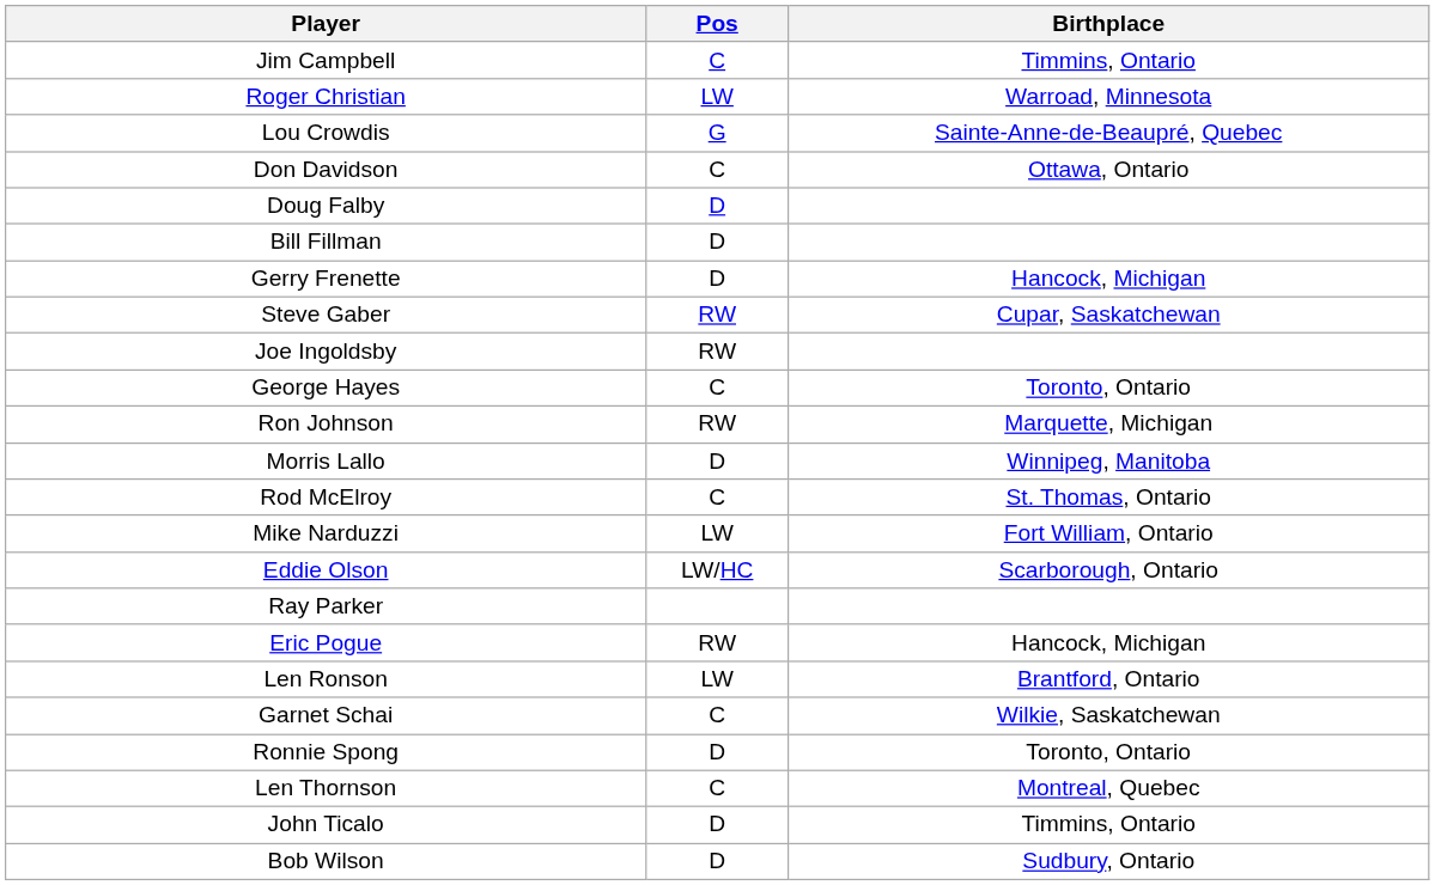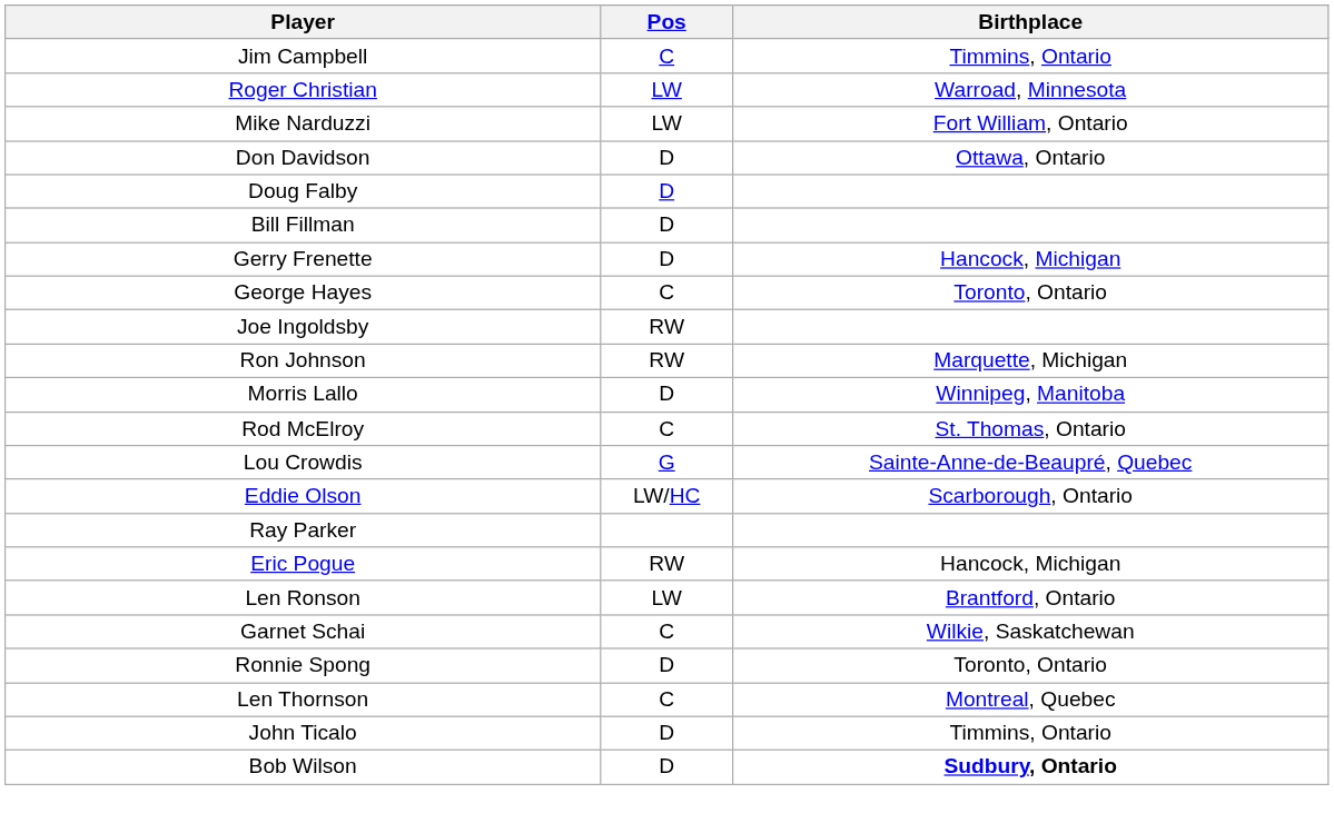 <table class="wikitable" style="background:transparent; margin:0px; width:50%; text-align:center;" align="center">
 <tr bgcolor="#dddddd">
 <th width=45%>Player</th>
 <th width=10%><a href='#'>Pos</a></th>
 <th width=45% class="unsortable">Birthplace</th>
 </tr>
 <tr>
 <td>Jim Campbell</td>
 <td><a href='#'>C</a></td>
 <td><a href='#'>Timmins</a>, <a href='#'>Ontario</a></td>
 </tr>
 <tr>
 <td><a href='#'>Roger Christian</a></td>
 <td><a href='#'>LW</a></td>
 <td><a href='#'>Warroad</a>, <a href='#'>Minnesota</a></td>
 </tr>
 <tr>
-<td>Lou Crowdis</td>
-<td><a href='#'>G</a></td>
-<td><a href='#'>Sainte-Anne-de-Beaupré</a>, <a href='#'>Quebec</a></td>
+<td>Mike Narduzzi</td>
+<td>LW</td>
+<td><a href='#'>Fort William</a>, Ontario</td>
 </tr>
 <tr>
 <td>Don Davidson</td>
-<td>C</td>
+<td>D</td>
 <td><a href='#'>Ottawa</a>, Ontario</td>
 </tr>
 <tr>
 <td>Doug Falby</td>
 <td><a href='#'>D</a></td>
 <td> </td>
 </tr>
 <tr>
 <td>Bill Fillman</td>
 <td>D</td>
 <td> </td>
 </tr>
 <tr>
 <td>Gerry Frenette</td>
 <td>D</td>
 <td><a href='#'>Hancock</a>, <a href='#'>Michigan</a></td>
 </tr>
 <tr>
-<td>Steve Gaber</td>
-<td><a href='#'>RW</a></td>
-<td><a href='#'>Cupar</a>, <a href='#'>Saskatchewan</a></td>
+<td>George Hayes</td>
+<td>C</td>
+<td><a href='#'>Toronto</a>, Ontario</td>
 </tr>
 <tr>
 <td>Joe Ingoldsby</td>
 <td>RW</td>
 <td> </td>
-</tr>
-<tr>
-<td>George Hayes</td>
-<td>C</td>
-<td><a href='#'>Toronto</a>, Ontario</td>
 </tr>
 <tr>
 <td>Ron Johnson</td>
 <td>RW</td>
 <td><a href='#'>Marquette</a>, Michigan</td>
 </tr>
 <tr>
 <td>Morris Lallo</td>
 <td>D</td>
 <td><a href='#'>Winnipeg</a>, <a href='#'>Manitoba</a></td>
 </tr>
 <tr>
 <td>Rod McElroy</td>
 <td>C</td>
 <td><a href='#'>St. Thomas</a>, Ontario</td>
 </tr>
 <tr>
-<td>Mike Narduzzi</td>
-<td>LW</td>
-<td><a href='#'>Fort William</a>, Ontario</td>
+<td>Lou Crowdis</td>
+<td><a href='#'>G</a></td>
+<td><a href='#'>Sainte-Anne-de-Beaupré</a>, <a href='#'>Quebec</a></td>
 </tr>
 <tr>
 <td><a href='#'>Eddie Olson</a></td>
 <td>LW/<a href='#'>HC</a></td>
 <td><a href='#'>Scarborough</a>, Ontario</td>
 </tr>
 <tr>
 <td>Ray Parker</td>
 <td> </td>
 <td> </td>
 </tr>
 <tr>
 <td><a href='#'>Eric Pogue</a></td>
 <td>RW</td>
 <td>Hancock, Michigan</td>
 </tr>
 <tr>
 <td>Len Ronson</td>
 <td>LW</td>
 <td><a href='#'>Brantford</a>, Ontario</td>
 </tr>
 <tr>
 <td>Garnet Schai</td>
 <td>C</td>
 <td><a href='#'>Wilkie</a>, Saskatchewan</td>
 </tr>
 <tr>
 <td>Ronnie Spong</td>
 <td>D</td>
 <td>Toronto, Ontario</td>
 </tr>
 <tr>
 <td>Len Thornson</td>
 <td>C</td>
 <td><a href='#'>Montreal</a>, Quebec</td>
 </tr>
 <tr>
 <td>John Ticalo</td>
 <td>D</td>
 <td>Timmins, Ontario</td>
 </tr>
 <tr>
 <td>Bob Wilson</td>
 <td>D</td>
-<td><a href='#'>Sudbury</a>, Ontario</td>
+<td><strong><a href='#'>Sudbury</a>, Ontario</strong></td>
 </tr>
 </table>
